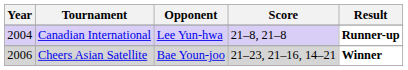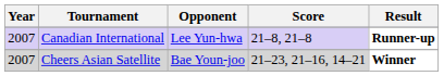 <table class="sortable wikitable" style="font-size: 90%;">
 <tr>
 <th>Year</th>
 <th>Tournament</th>
 <th>Opponent</th>
 <th>Score</th>
 <th>Result</th>
 </tr>
 <tr>
 </tr>
 <tr style="background:#D8CEF6">
-<td align="center">2004</td>
+<td align="center">2007</td>
 <td align="left"><a href='#'>Canadian International</a></td>
 <td align="left"> <a href='#'>Lee Yun-hwa</a></td>
 <td align="left">21–8, 21–8</td>
 <td style="text-align:left; background:white"> <strong>Runner-up</strong></td>
 </tr>
 <tr>
 </tr>
 <tr style="background:#D5D5D5">
-<td align="center">2006</td>
+<td align="center">2007</td>
 <td align="left"><a href='#'>Cheers Asian Satellite</a></td>
 <td align="left"> <a href='#'>Bae Youn-joo</a></td>
 <td align="left">21–23, 21–16, 14–21</td>
 <td style="text-align:left; background:white"> <strong>Winner</strong></td>
 </tr>
 </table>
